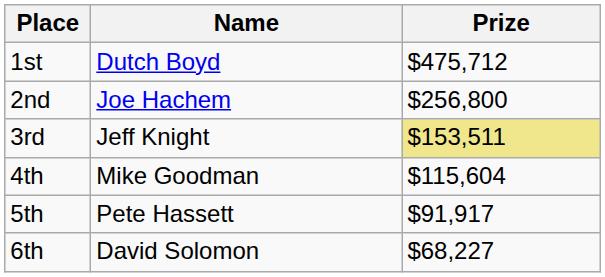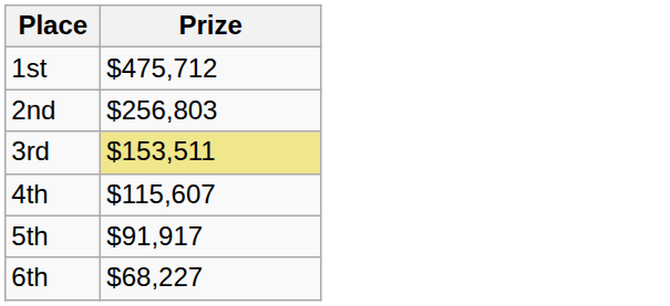 <table class="wikitable">
 <tr>
 <th width="50">Place</th>
-<th width="200">Name</th>
 <th width="125">Prize</th>
 </tr>
 <tr>
 <td>1st</td>
-<td><a href='#'>Dutch Boyd</a></td>
 <td>$475,712</td>
 </tr>
 <tr>
 <td>2nd</td>
-<td><a href='#'>Joe Hachem</a></td>
-<td>$256,800</td>
+<td>$256,803</td>
 </tr>
 <tr>
 <td>3rd</td>
-<td>Jeff Knight</td>
 <td style="background: khaki;">$153,511</td>
 </tr>
 <tr>
 <td>4th</td>
-<td>Mike Goodman</td>
-<td>$115,604</td>
+<td>$115,607</td>
 </tr>
 <tr>
 <td>5th</td>
-<td>Pete Hassett</td>
 <td>$91,917</td>
 </tr>
 <tr>
 <td>6th</td>
-<td>David Solomon</td>
 <td>$68,227</td>
 </tr>
 </table>
